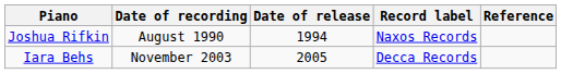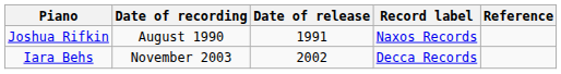 <table class="wikitable" style="text-align: center">
 <tr>
 <th>Piano</th>
 <th>Date of recording</th>
 <th>Date of release</th>
 <th>Record label</th>
 <th>Reference</th>
 </tr>
 <tr>
 <td><a href='#'>Joshua Rifkin</a></td>
 <td>August 1990</td>
-<td>1994</td>
+<td>1991</td>
 <td><a href='#'>Naxos Records</a></td>
 <td></td>
 </tr>
 <tr>
 <td><a href='#'>Iara Behs</a></td>
 <td>November 2003</td>
-<td>2005</td>
+<td>2002</td>
 <td><a href='#'>Decca Records</a></td>
 <td></td>
 </tr>
 </table>
